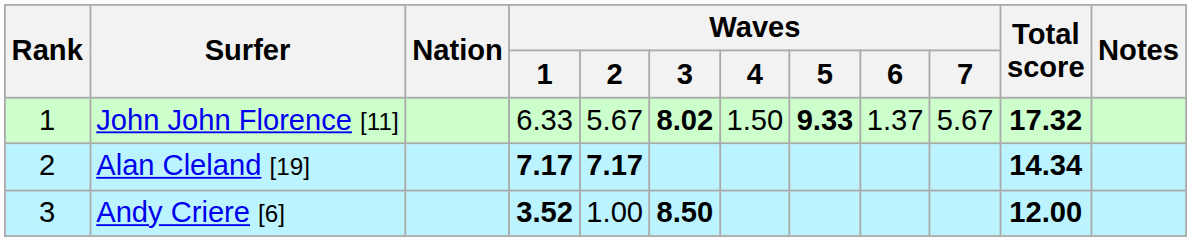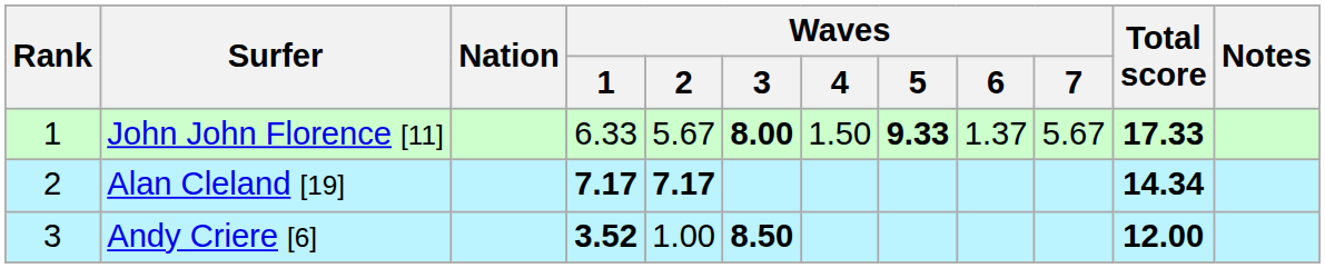 <table class="wikitable sortable" style="text-align:center">
 <tr>
 <th rowspan=2>Rank</th>
 <th rowspan=2>Surfer</th>
 <th rowspan=2>Nation</th>
 <th colspan=7>Waves</th>
 <th rowspan=2>Total<br>score</th>
 <th rowspan=2>Notes</th>
 </tr>
 <tr>
 <th>1</th>
 <th>2</th>
 <th>3</th>
 <th>4</th>
 <th>5</th>
 <th>6</th>
 <th>7</th>
 </tr>
 <tr bgcolor=ccffcc>
 <td>1</td>
 <td align=left><a href='#'>John John Florence</a> <small>[11]</small></td>
 <td align=left></td>
 <td>6.33</td>
 <td>5.67</td>
-<td><strong>8.02</strong></td>
+<td><strong>8.00</strong></td>
 <td>1.50</td>
 <td><strong>9.33</strong></td>
 <td>1.37</td>
 <td>5.67</td>
-<td><strong>17.32</strong></td>
+<td><strong>17.33</strong></td>
 <td></td>
 </tr>
 <tr bgcolor=bbf3ff>
 <td>2</td>
 <td align=left><a href='#'>Alan Cleland</a> <small>[19]</small></td>
 <td align=left></td>
 <td><strong>7.17</strong></td>
 <td><strong>7.17</strong></td>
 <td></td>
 <td></td>
 <td></td>
 <td></td>
 <td></td>
 <td><strong>14.34</strong></td>
 <td></td>
 </tr>
 <tr bgcolor=bbf3ff>
 <td>3</td>
 <td align=left><a href='#'>Andy Criere</a> <small>[6]</small></td>
 <td align=left></td>
 <td><strong>3.52</strong></td>
 <td>1.00</td>
 <td><strong>8.50</strong></td>
 <td></td>
 <td></td>
 <td></td>
 <td></td>
 <td><strong>12.00</strong></td>
 <td></td>
 </tr>
 </table>
